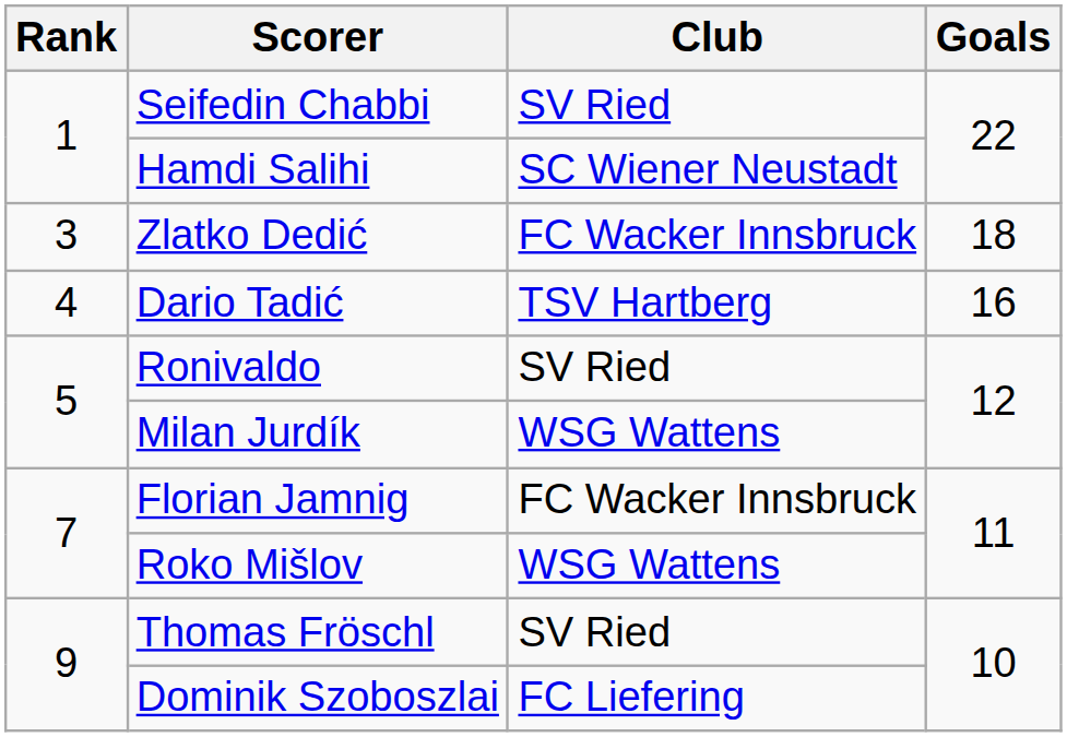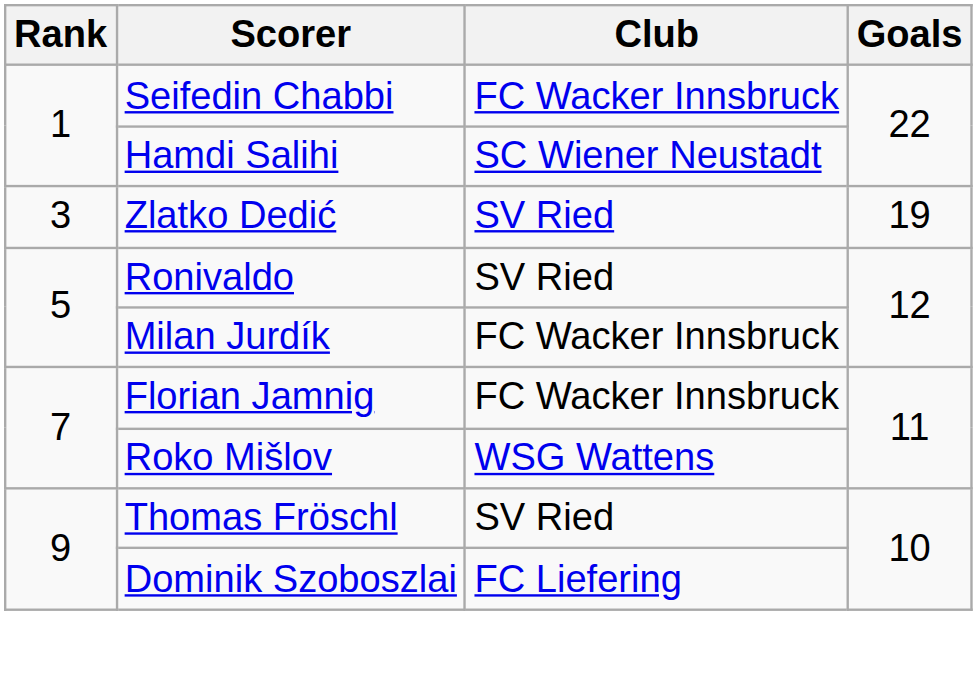 <table class="wikitable" style="text-align:center">
 <tr>
 <th>Rank</th>
 <th>Scorer</th>
 <th>Club</th>
 <th>Goals</th>
 </tr>
 <tr>
 <td rowspan=2>1</td>
 <td align="left"> <a href='#'>Seifedin Chabbi</a></td>
-<td align="left"><a href='#'>SV Ried</a></td>
+<td align="left"><a href='#'>FC Wacker Innsbruck</a></td>
 <td rowspan=2>22</td>
 </tr>
 <tr>
 <td align="left"> <a href='#'>Hamdi Salihi</a></td>
 <td align="left"><a href='#'>SC Wiener Neustadt</a></td>
 </tr>
 <tr>
 <td>3</td>
 <td align="left"> <a href='#'>Zlatko Dedić</a></td>
-<td align="left"><a href='#'>FC Wacker Innsbruck</a></td>
-<td>18</td>
-</tr>
-<tr>
-<td>4</td>
-<td align="left"> <a href='#'>Dario Tadić</a></td>
-<td align="left"><a href='#'>TSV Hartberg</a></td>
-<td>16</td>
+<td align="left"><a href='#'>SV Ried</a></td>
+<td>19</td>
 </tr>
 <tr>
 <td rowspan=2>5</td>
 <td align="left"> <a href='#'>Ronivaldo</a></td>
 <td align="left">SV Ried</td>
 <td rowspan=2>12</td>
 </tr>
 <tr>
 <td align="left"> <a href='#'>Milan Jurdík</a></td>
-<td align="left"><a href='#'>WSG Wattens</a></td>
+<td align="left">FC Wacker Innsbruck</td>
 </tr>
 <tr>
 <td rowspan=2>7</td>
 <td align="left"> <a href='#'>Florian Jamnig</a></td>
 <td align="left">FC Wacker Innsbruck</td>
 <td rowspan=2>11</td>
 </tr>
 <tr>
 <td align="left"> <a href='#'>Roko Mišlov</a></td>
 <td align="left"><a href='#'>WSG Wattens</a></td>
 </tr>
 <tr>
 <td rowspan=2>9</td>
 <td align="left"> <a href='#'>Thomas Fröschl</a></td>
 <td align="left">SV Ried</td>
 <td rowspan=2>10</td>
 </tr>
 <tr>
 <td align="left"> <a href='#'>Dominik Szoboszlai</a></td>
 <td align="left"><a href='#'>FC Liefering</a></td>
 </tr>
 </table>
